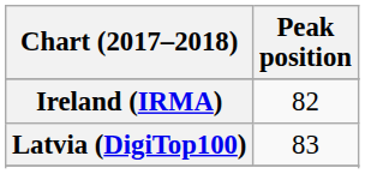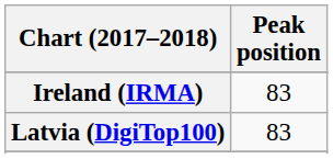 <table class="wikitable sortable plainrowheaders" style="text-align:center">
 <tr>
 <th scope="col">Chart (2017–2018)</th>
 <th scope="col">Peak<br>position</th>
 </tr>
 <tr>
 </tr>
 <tr>
 <th scope="row">Ireland (<a href='#'>IRMA</a>)</th>
-<td>82</td>
+<td>83</td>
 </tr>
 <tr>
 <th scope="row">Latvia (<a href='#'>DigiTop100</a>)</th>
 <td>83</td>
 </tr>
 <tr>
 </tr>
 <tr>
 </tr>
 <tr>
 </tr>
 </table>
